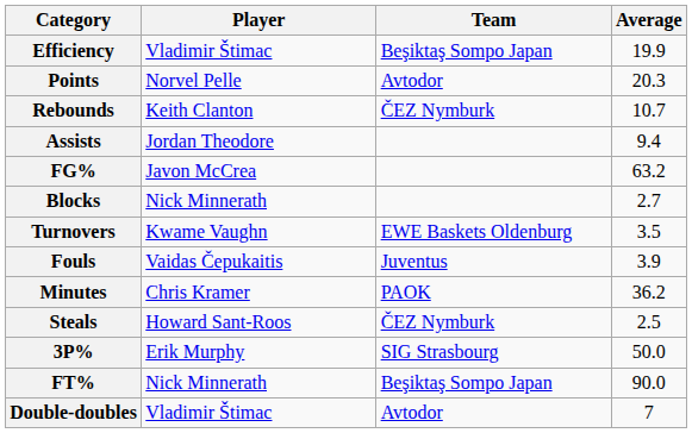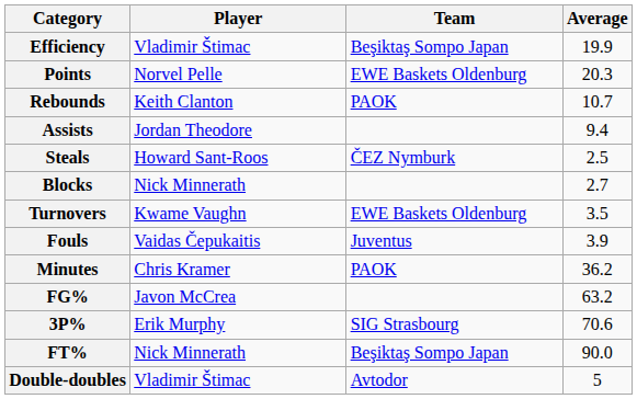 <table class="wikitable sortable">
 <tr>
 <th>Category</th>
 <th width=190>Player</th>
 <th width=190>Team</th>
 <th>Average</th>
 </tr>
 <tr>
 <th>Efficiency</th>
 <td> <a href='#'>Vladimir Štimac</a></td>
 <td> <a href='#'>Beşiktaş Sompo Japan</a></td>
 <td style="text-align:center;">19.9</td>
 </tr>
 <tr>
 <th>Points</th>
 <td> <a href='#'>Norvel Pelle</a></td>
-<td> <a href='#'>Avtodor</a></td>
+<td> <a href='#'>EWE Baskets Oldenburg</a></td>
 <td style="text-align:center;">20.3</td>
 </tr>
 <tr>
 <th>Rebounds</th>
 <td> <a href='#'>Keith Clanton</a></td>
-<td> <a href='#'>ČEZ Nymburk</a></td>
+<td> <a href='#'>PAOK</a></td>
 <td style="text-align:center;">10.7</td>
 </tr>
 <tr>
 <th>Assists</th>
 <td> <a href='#'>Jordan Theodore</a></td>
 <td></td>
 <td style="text-align:center;">9.4</td>
 </tr>
 <tr>
-<th>FG%</th>
-<td> <a href='#'>Javon McCrea</a></td>
-<td></td>
-<td style="text-align:center;">63.2</td>
+<th>Steals</th>
+<td> <a href='#'>Howard Sant-Roos</a></td>
+<td> <a href='#'>ČEZ Nymburk</a></td>
+<td style="text-align:center;">2.5</td>
 </tr>
 <tr>
 <th>Blocks</th>
 <td> <a href='#'>Nick Minnerath</a></td>
 <td></td>
 <td style="text-align:center;">2.7</td>
 </tr>
 <tr>
 <th>Turnovers</th>
 <td> <a href='#'>Kwame Vaughn</a></td>
 <td> <a href='#'>EWE Baskets Oldenburg</a></td>
 <td style="text-align:center;">3.5</td>
 </tr>
 <tr>
 <th>Fouls</th>
 <td> <a href='#'>Vaidas Čepukaitis</a></td>
 <td> <a href='#'>Juventus</a></td>
 <td style="text-align:center;">3.9</td>
 </tr>
 <tr>
 <th>Minutes</th>
 <td> <a href='#'>Chris Kramer</a></td>
 <td> <a href='#'>PAOK</a></td>
 <td style="text-align:center;">36.2</td>
 </tr>
 <tr>
-<th>Steals</th>
-<td> <a href='#'>Howard Sant-Roos</a></td>
-<td> <a href='#'>ČEZ Nymburk</a></td>
-<td style="text-align:center;">2.5</td>
+<th>FG%</th>
+<td> <a href='#'>Javon McCrea</a></td>
+<td></td>
+<td style="text-align:center;">63.2</td>
 </tr>
 <tr>
 <th>3P%</th>
 <td> <a href='#'>Erik Murphy</a></td>
 <td> <a href='#'>SIG Strasbourg</a></td>
-<td style="text-align:center;">50.0</td>
+<td style="text-align:center;">70.6</td>
 </tr>
 <tr>
 <th>FT%</th>
 <td> <a href='#'>Nick Minnerath</a></td>
 <td> <a href='#'>Beşiktaş Sompo Japan</a></td>
 <td style="text-align:center;">90.0</td>
 </tr>
 <tr>
 <th>Double-doubles</th>
 <td> <a href='#'>Vladimir Štimac</a></td>
 <td> <a href='#'>Avtodor</a></td>
-<td style="text-align:center;">7</td>
+<td style="text-align:center;">5</td>
 </tr>
 </table>
